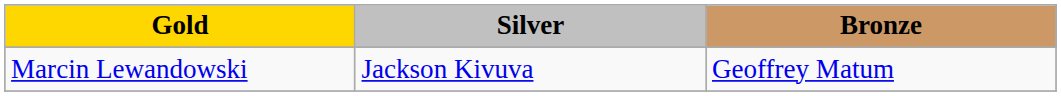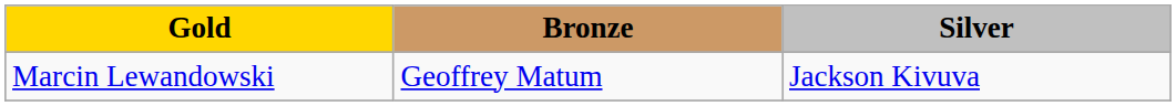 <table class="wikitable" style="text-align:left">
 <tr align="center">
 <td width=200 bgcolor=gold><strong>Gold</strong></td>
+<td width=200 bgcolor=CC9966><strong>Bronze</strong></td>
 <td width=200 bgcolor=silver><strong>Silver</strong></td>
-<td width=200 bgcolor=CC9966><strong>Bronze</strong></td>
 </tr>
 <tr>
 <td><a href='#'>Marcin Lewandowski</a><br><em></em></td>
+<td><a href='#'>Geoffrey Matum</a><br><em></em></td>
 <td><a href='#'>Jackson Kivuva</a><br><em></em></td>
-<td><a href='#'>Geoffrey Matum</a><br><em></em></td>
 </tr>
 </table>
